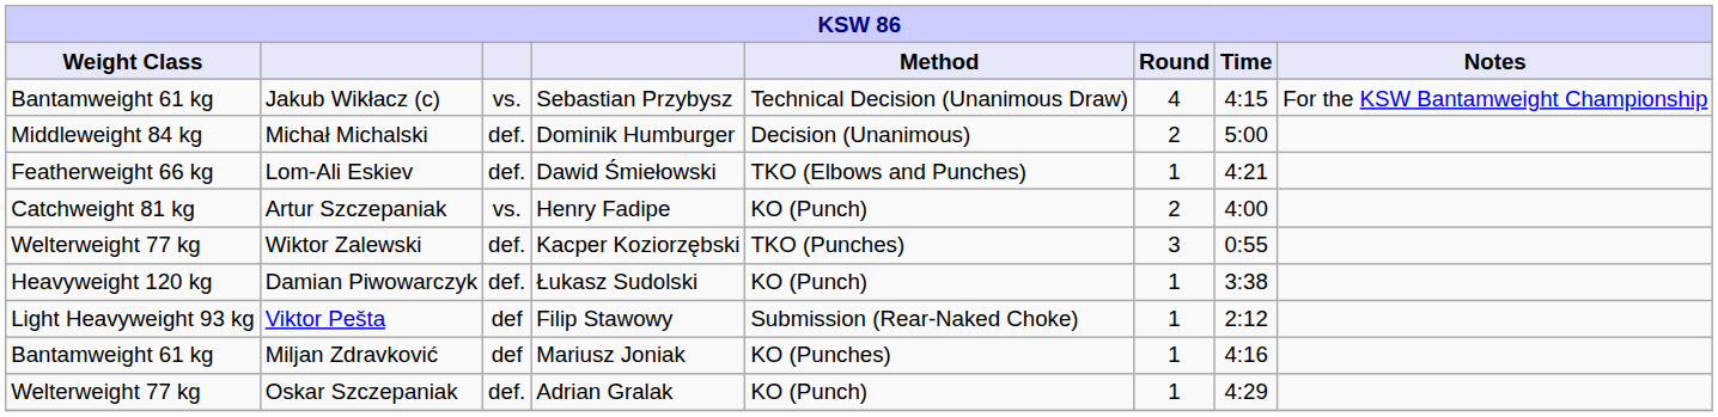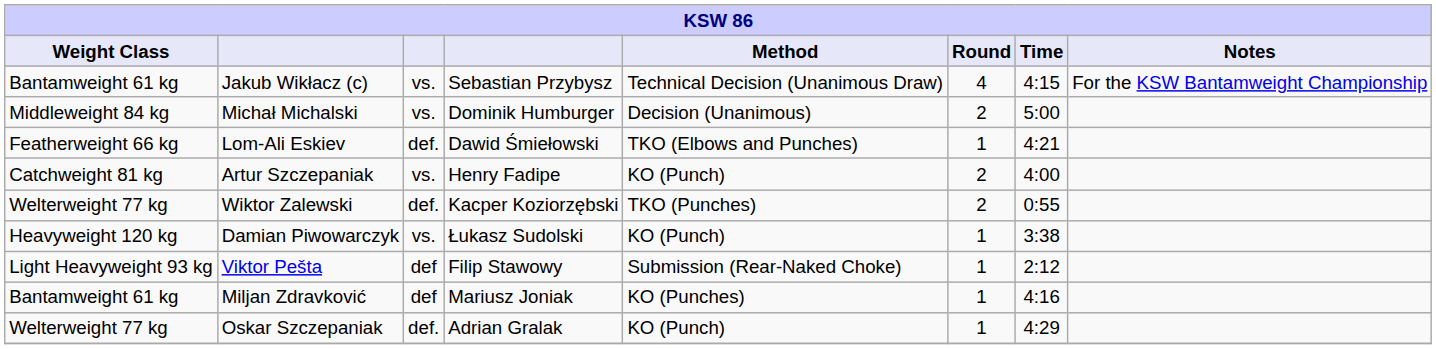 <table class="wikitable" style="font-size: 80%;">
 <tr>
 <th colspan="8" style="background-color: #ccf; color: #000080; text-align: center;"><strong>KSW 86</strong></th>
 </tr>
 <tr>
 <th colspan="1" style="background-color: #E6E8FA; color: #000000; text-align: center;">Weight Class</th>
 <th colspan="1" style="background-color: #E6E8FA; color: #000000; text-align: center;"></th>
 <th colspan="1" style="background-color: #E6E8FA; color: #000000; text-align: center;"></th>
 <th colspan="1" style="background-color: #E6E8FA; color: #000000; text-align: center;"></th>
 <th colspan="1" style="background-color: #E6E8FA; color: #000000; text-align: center;">Method</th>
 <th colspan="1" style="background-color: #E6E8FA; color: #000000; text-align: center;">Round</th>
 <th colspan="1" style="background-color: #E6E8FA; color: #000000; text-align: center;">Time</th>
 <th colspan="1" style="background-color: #E6E8FA; color: #000000; text-align: center;">Notes</th>
 </tr>
 <tr>
 <td>Bantamweight 61 kg</td>
 <td> Jakub Wikłacz (c)</td>
 <td align=center>vs.</td>
 <td> Sebastian Przybysz</td>
 <td>Technical Decision (Unanimous Draw)</td>
 <td align=center>4</td>
 <td align=center>4:15</td>
 <td>For the <a href='#'>KSW Bantamweight Championship</a></td>
 </tr>
 <tr>
 <td>Middleweight 84 kg</td>
 <td> Michał Michalski</td>
-<td align=center>def.</td>
+<td align=center>vs.</td>
 <td> Dominik Humburger</td>
 <td>Decision (Unanimous)</td>
 <td align=center>2</td>
 <td align=center>5:00</td>
 <td></td>
 </tr>
 <tr>
 <td>Featherweight 66 kg</td>
 <td> Lom-Ali Eskiev</td>
 <td align=center>def.</td>
 <td> Dawid Śmiełowski</td>
 <td>TKO (Elbows and Punches)</td>
 <td align=center>1</td>
 <td align=center>4:21</td>
 <td></td>
 </tr>
 <tr>
 <td>Catchweight 81 kg</td>
 <td> Artur Szczepaniak</td>
 <td align=center>vs.</td>
 <td> Henry Fadipe</td>
 <td>KO (Punch)</td>
 <td align=center>2</td>
 <td align=center>4:00</td>
 <td></td>
 </tr>
 <tr>
 <td>Welterweight 77 kg</td>
 <td> Wiktor Zalewski</td>
 <td align=center>def.</td>
 <td> Kacper Koziorzębski</td>
 <td>TKO (Punches)</td>
-<td align=center>3</td>
+<td align=center>2</td>
 <td align=center>0:55</td>
 <td></td>
 </tr>
 <tr>
 <td>Heavyweight 120 kg</td>
 <td> Damian Piwowarczyk</td>
-<td align=center>def.</td>
+<td align=center>vs.</td>
 <td> Łukasz Sudolski</td>
 <td>KO (Punch)</td>
 <td align=center>1</td>
 <td align=center>3:38</td>
 <td></td>
 </tr>
 <tr>
 <td>Light Heavyweight 93 kg</td>
 <td> <a href='#'>Viktor Pešta</a></td>
 <td align=center>def</td>
 <td> Filip Stawowy</td>
 <td>Submission (Rear-Naked Choke)</td>
 <td align=center>1</td>
 <td align=center>2:12</td>
 <td></td>
 </tr>
 <tr>
 <td>Bantamweight 61 kg</td>
 <td> Miljan Zdravković</td>
 <td align=center>def</td>
 <td> Mariusz Joniak</td>
 <td>KO (Punches)</td>
 <td align=center>1</td>
 <td align=center>4:16</td>
 <td></td>
 </tr>
 <tr>
 <td>Welterweight 77 kg</td>
 <td> Oskar Szczepaniak</td>
 <td align=center>def.</td>
 <td> Adrian Gralak</td>
 <td>KO (Punch)</td>
 <td align=center>1</td>
 <td align=center>4:29</td>
 <td></td>
 </tr>
 <tr>
 </tr>
 </table>
